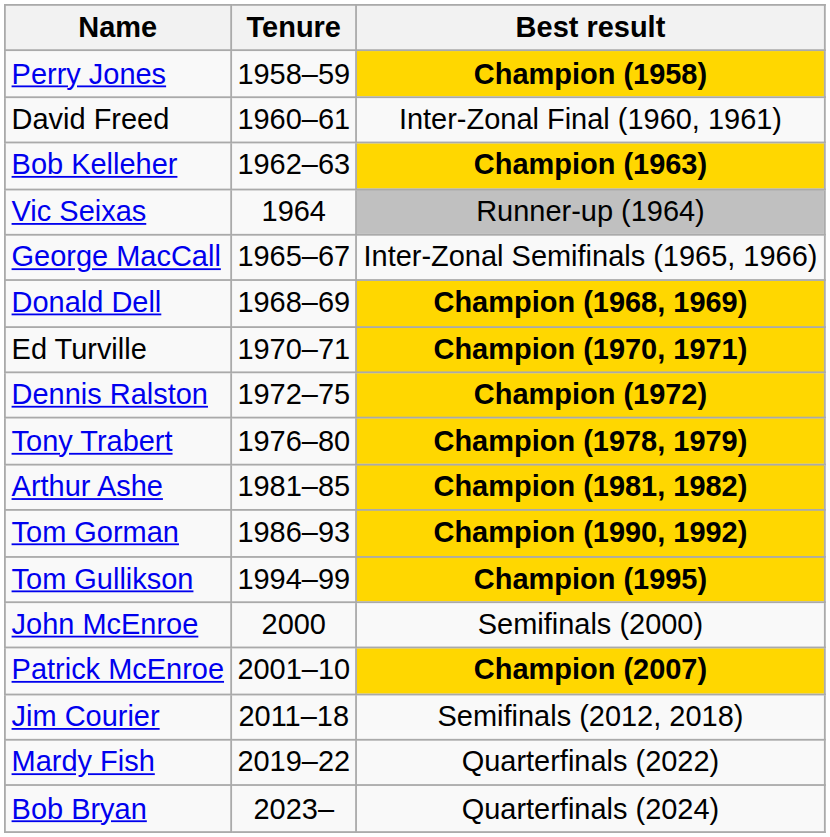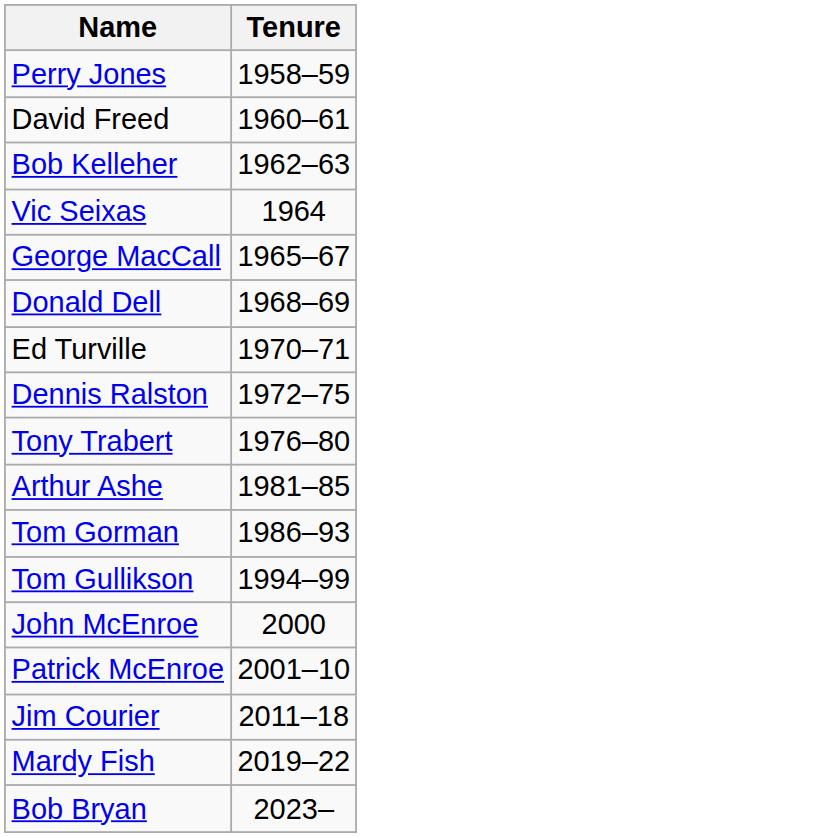 <table class="wikitable">
 <tr>
 <th>Name</th>
 <th>Tenure</th>
-<th>Best result</th>
 </tr>
 <tr>
 <td><a href='#'>Perry Jones</a></td>
 <td align=center>1958–59</td>
-<td align="center" bgcolor="gold"><strong>Champion (1958)</strong></td>
 </tr>
 <tr>
 <td>David Freed</td>
 <td align=center>1960–61</td>
-<td align="center">Inter-Zonal Final (1960, 1961)</td>
 </tr>
 <tr>
 <td><a href='#'>Bob Kelleher</a></td>
 <td align=center>1962–63</td>
-<td align="center" bgcolor="gold"><strong>Champion (1963)</strong></td>
 </tr>
 <tr>
 <td><a href='#'>Vic Seixas</a></td>
 <td align=center>1964</td>
-<td align="center" bgcolor="silver">Runner-up (1964)</td>
 </tr>
 <tr>
 <td><a href='#'>George MacCall</a></td>
 <td align=center>1965–67</td>
-<td align="center">Inter-Zonal Semifinals (1965, 1966)</td>
 </tr>
 <tr>
 <td><a href='#'>Donald Dell</a></td>
 <td align=center>1968–69</td>
-<td align="center" bgcolor="gold"><strong>Champion (1968, 1969)</strong></td>
 </tr>
 <tr>
 <td>Ed Turville</td>
 <td align=center>1970–71</td>
-<td align="center" bgcolor="gold"><strong>Champion (1970, 1971)</strong></td>
 </tr>
 <tr>
 <td><a href='#'>Dennis Ralston</a></td>
 <td align=center>1972–75</td>
-<td align="center" bgcolor="gold"><strong>Champion (1972)</strong></td>
 </tr>
 <tr>
 <td><a href='#'>Tony Trabert</a></td>
 <td align=center>1976–80</td>
-<td align="center" bgcolor="gold"><strong>Champion (1978, 1979)</strong></td>
 </tr>
 <tr>
 <td><a href='#'>Arthur Ashe</a></td>
 <td align=center>1981–85</td>
-<td align="center" bgcolor="gold"><strong>Champion (1981, 1982)</strong></td>
 </tr>
 <tr>
 <td><a href='#'>Tom Gorman</a></td>
 <td align=center>1986–93</td>
-<td align="center" bgcolor="gold"><strong>Champion (1990, 1992)</strong></td>
 </tr>
 <tr>
 <td><a href='#'>Tom Gullikson</a></td>
 <td align=center>1994–99</td>
-<td align="center" bgcolor="gold"><strong>Champion (1995)</strong></td>
 </tr>
 <tr>
 <td><a href='#'>John McEnroe</a></td>
 <td align=center>2000</td>
-<td align=center>Semifinals (2000)</td>
 </tr>
 <tr>
 <td><a href='#'>Patrick McEnroe</a></td>
 <td align=center>2001–10</td>
-<td align="center" bgcolor="gold"><strong>Champion (2007)</strong></td>
 </tr>
 <tr>
 <td><a href='#'>Jim Courier</a></td>
 <td align=center>2011–18</td>
-<td align=center>Semifinals (2012, 2018)</td>
 </tr>
 <tr>
 <td><a href='#'>Mardy Fish</a></td>
 <td align=center>2019–22</td>
-<td align=center>Quarterfinals (2022)</td>
 </tr>
 <tr>
 <td><a href='#'>Bob Bryan</a></td>
 <td align=center>2023–</td>
-<td align=center>Quarterfinals (2024)</td>
 </tr>
 </table>
